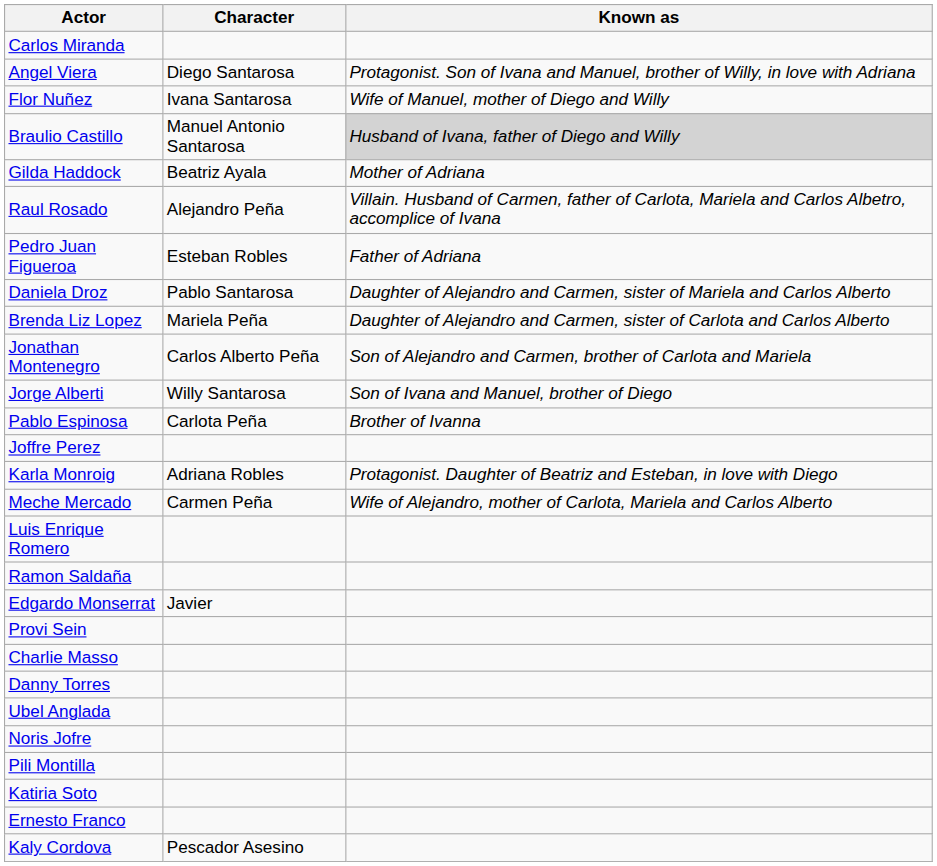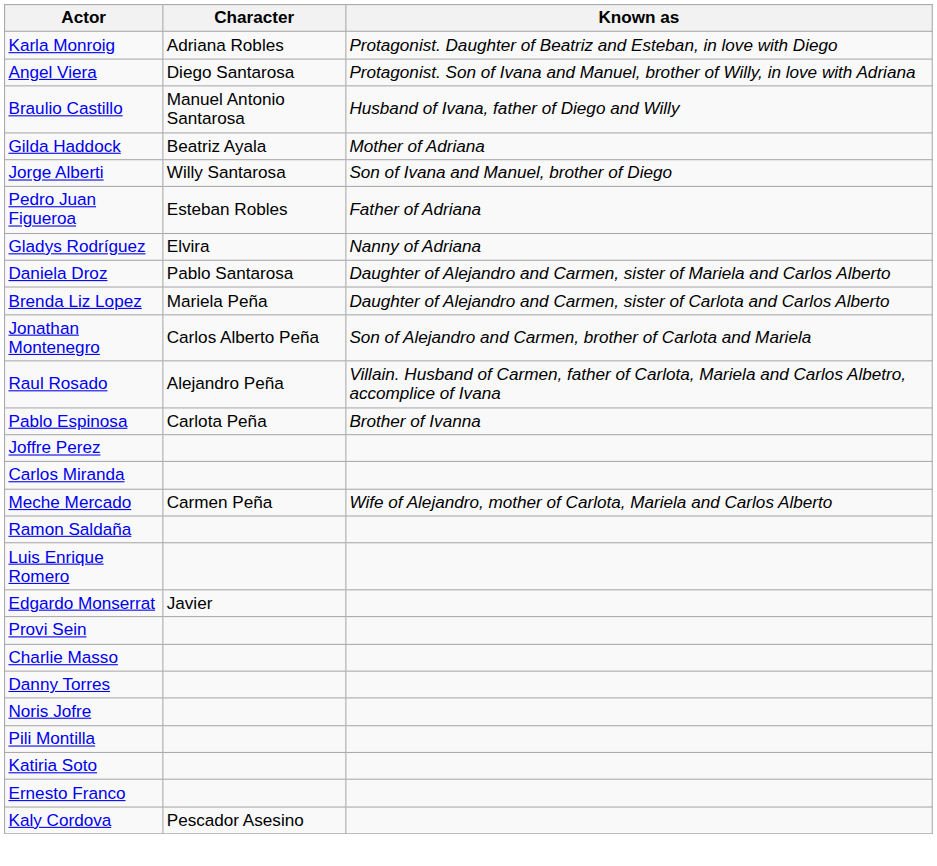 <table class="wikitable">
 <tr bgcolor="#CCCCCC">
 <th>Actor</th>
 <th>Character</th>
 <th>Known as</th>
 </tr>
 <tr>
-<td><a href='#'>Carlos Miranda</a></td>
-<td></td>
-<td></td>
+<td><a href='#'>Karla Monroig</a></td>
+<td>Adriana Robles</td>
+<td><em>Protagonist. Daughter of Beatriz and Esteban, in love with Diego</em></td>
 </tr>
 <tr>
 <td><a href='#'>Angel Viera</a></td>
 <td>Diego Santarosa</td>
 <td><em>Protagonist. Son of Ivana and Manuel, brother of Willy, in love with Adriana</em></td>
 </tr>
 <tr>
-<td><a href='#'>Flor Nuñez</a></td>
-<td>Ivana Santarosa</td>
-<td><em>Wife of Manuel, mother of Diego and Willy</em></td>
-</tr>
-<tr>
 <td><a href='#'>Braulio Castillo</a></td>
 <td>Manuel Antonio Santarosa</td>
-<td style="background: lightgrey;"><em>Husband of Ivana, father of Diego and Willy</em></td>
+<td><em>Husband of Ivana, father of Diego and Willy</em></td>
 </tr>
 <tr>
 <td><a href='#'>Gilda Haddock</a></td>
 <td>Beatriz Ayala</td>
 <td><em>Mother of Adriana</em></td>
 </tr>
 <tr>
-<td><a href='#'>Raul Rosado</a></td>
-<td>Alejandro Peña</td>
-<td><em>Villain. Husband of Carmen, father of Carlota, Mariela and Carlos Albetro, accomplice of Ivana</em></td>
+<td><a href='#'>Jorge Alberti</a></td>
+<td>Willy Santarosa</td>
+<td><em>Son of Ivana and Manuel, brother of Diego</em></td>
 </tr>
 <tr>
 <td><a href='#'>Pedro Juan Figueroa</a></td>
 <td>Esteban Robles</td>
 <td><em>Father of Adriana</em></td>
+</tr>
+<tr>
+<td><a href='#'>Gladys Rodríguez</a></td>
+<td>Elvira</td>
+<td><em>Nanny of Adriana</em></td>
 </tr>
 <tr>
 <td><a href='#'>Daniela Droz</a></td>
 <td>Pablo Santarosa</td>
 <td><em>Daughter of Alejandro and Carmen, sister of Mariela and Carlos Alberto</em></td>
 </tr>
 <tr>
 <td><a href='#'>Brenda Liz Lopez</a></td>
 <td>Mariela Peña</td>
 <td><em>Daughter of Alejandro and Carmen, sister of Carlota and Carlos Alberto</em></td>
 </tr>
 <tr>
 <td><a href='#'>Jonathan Montenegro</a></td>
 <td>Carlos Alberto Peña</td>
 <td><em>Son of Alejandro and Carmen, brother of Carlota and Mariela</em></td>
 </tr>
 <tr>
-<td><a href='#'>Jorge Alberti</a></td>
-<td>Willy Santarosa</td>
-<td><em>Son of Ivana and Manuel, brother of Diego</em></td>
+<td><a href='#'>Raul Rosado</a></td>
+<td>Alejandro Peña</td>
+<td><em>Villain. Husband of Carmen, father of Carlota, Mariela and Carlos Albetro, accomplice of Ivana</em></td>
 </tr>
 <tr>
 <td><a href='#'>Pablo Espinosa</a></td>
 <td>Carlota Peña</td>
 <td><em>Brother of Ivanna</em></td>
 </tr>
 <tr>
 <td><a href='#'>Joffre Perez</a></td>
 <td></td>
 <td></td>
 </tr>
 <tr>
-<td><a href='#'>Karla Monroig</a></td>
-<td>Adriana Robles</td>
-<td><em>Protagonist. Daughter of Beatriz and Esteban, in love with Diego</em></td>
+<td><a href='#'>Carlos Miranda</a></td>
+<td></td>
+<td></td>
 </tr>
 <tr>
 <td><a href='#'>Meche Mercado</a></td>
 <td>Carmen Peña</td>
 <td><em>Wife of Alejandro, mother of Carlota, Mariela and Carlos Alberto</em></td>
 </tr>
 <tr>
-<td><a href='#'>Luis Enrique Romero</a></td>
+<td><a href='#'>Ramon Saldaña</a></td>
 <td></td>
 <td></td>
 </tr>
 <tr>
-<td><a href='#'>Ramon Saldaña</a></td>
+<td><a href='#'>Luis Enrique Romero</a></td>
 <td></td>
 <td></td>
 </tr>
 <tr>
 <td><a href='#'>Edgardo Monserrat</a></td>
 <td>Javier</td>
 <td></td>
 </tr>
 <tr>
 <td><a href='#'>Provi Sein</a></td>
 <td></td>
 <td></td>
 </tr>
 <tr>
 <td><a href='#'>Charlie Masso</a></td>
 <td></td>
 <td></td>
 </tr>
 <tr>
 <td><a href='#'>Danny Torres</a></td>
-<td></td>
-<td></td>
-</tr>
-<tr>
-<td><a href='#'>Ubel Anglada</a></td>
 <td></td>
 <td></td>
 </tr>
 <tr>
 <td><a href='#'>Noris Jofre</a></td>
 <td></td>
 <td></td>
 </tr>
 <tr>
 <td><a href='#'>Pili Montilla</a></td>
 <td></td>
 <td></td>
 </tr>
 <tr>
 <td><a href='#'>Katiria Soto</a></td>
 <td></td>
 <td></td>
 </tr>
 <tr>
 <td><a href='#'>Ernesto Franco</a></td>
 <td></td>
 <td></td>
 </tr>
 <tr>
 <td><a href='#'>Kaly Cordova</a></td>
 <td>Pescador Asesino</td>
 <td></td>
 </tr>
 </table>
